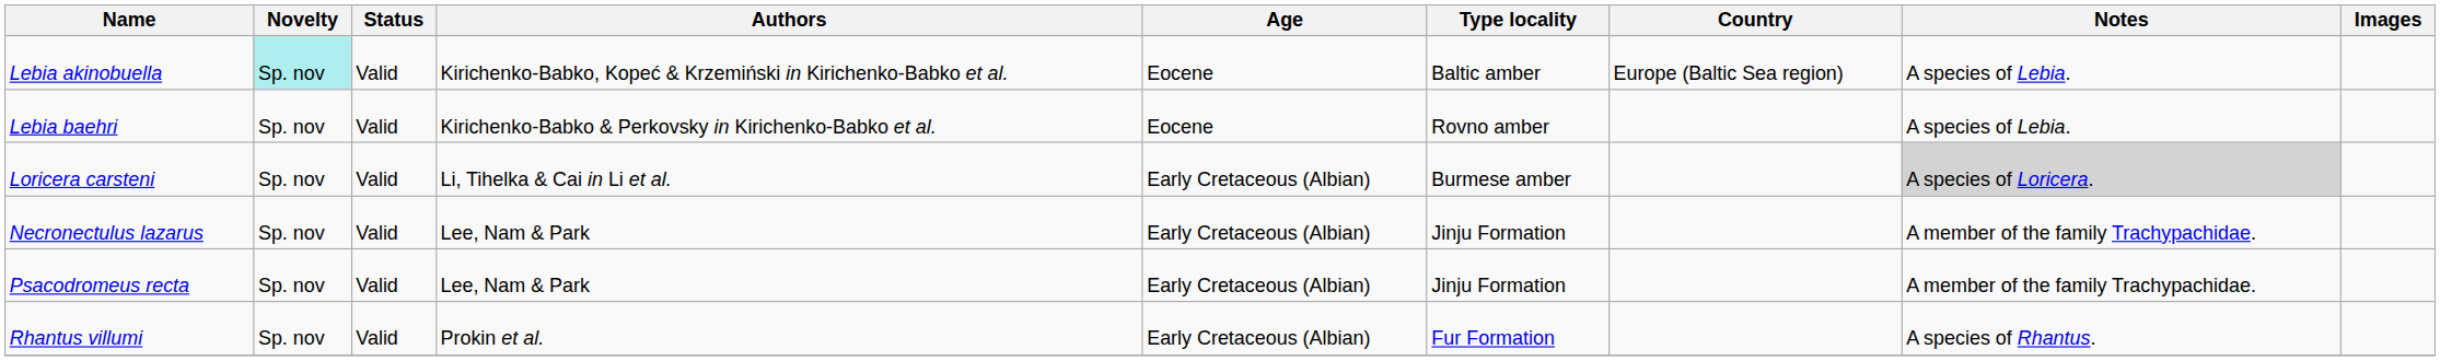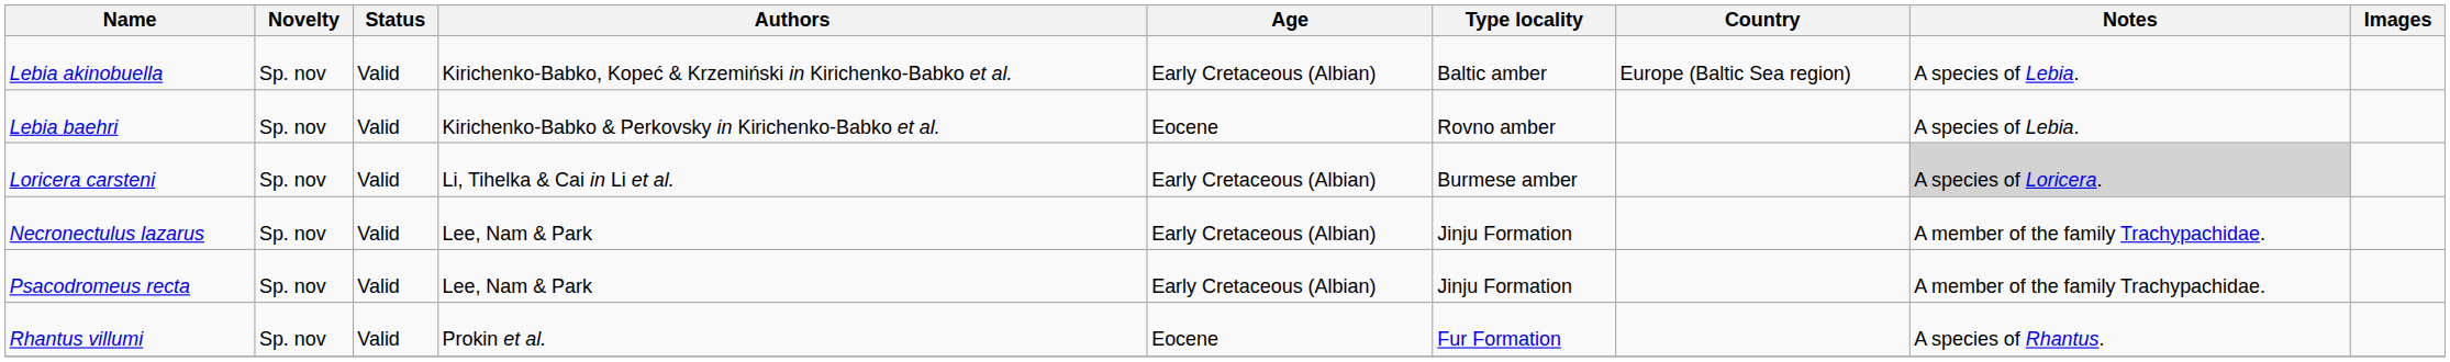 <table class="wikitable sortable" align="center" width="100%">
 <tr>
 <th>Name</th>
 <th>Novelty</th>
 <th>Status</th>
 <th>Authors</th>
 <th>Age</th>
 <th>Type locality</th>
 <th>Country</th>
 <th>Notes</th>
 <th>Images</th>
 </tr>
 <tr>
 <td><br><em><a href='#'>Lebia akinobuella</a></em></td>
-<td style="background: paleturquoise;"><br>Sp. nov</td>
+<td><br>Sp. nov</td>
 <td><br>Valid</td>
 <td><br>Kirichenko-Babko, Kopeć & Krzemiński <em>in</em> Kirichenko-Babko <em>et al.</em></td>
-<td><br>Eocene</td>
+<td><br>Early Cretaceous (Albian)</td>
 <td><br>Baltic amber</td>
 <td><br>Europe (Baltic Sea region)</td>
 <td><br>A species of <em><a href='#'>Lebia</a></em>.</td>
 <td></td>
 </tr>
 <tr>
 <td><br><em><a href='#'>Lebia baehri</a></em></td>
 <td><br>Sp. nov</td>
 <td><br>Valid</td>
 <td><br>Kirichenko-Babko & Perkovsky <em>in</em> Kirichenko-Babko <em>et al.</em></td>
 <td><br>Eocene</td>
 <td><br>Rovno amber</td>
 <td><br></td>
 <td><br>A species of <em>Lebia</em>.</td>
 <td></td>
 </tr>
 <tr>
 <td><br><em><a href='#'>Loricera carsteni</a></em></td>
 <td><br>Sp. nov</td>
 <td><br>Valid</td>
 <td><br>Li, Tihelka & Cai <em>in</em> Li <em>et al.</em></td>
 <td><br>Early Cretaceous (Albian)</td>
 <td><br>Burmese amber</td>
 <td><br></td>
 <td style="background: lightgrey;"><br>A species of <em><a href='#'>Loricera</a></em>.</td>
 <td></td>
 </tr>
 <tr>
 <td><br><em><a href='#'>Necronectulus lazarus</a></em></td>
 <td><br>Sp. nov</td>
 <td><br>Valid</td>
 <td><br>Lee, Nam & Park</td>
 <td><br>Early Cretaceous (Albian)</td>
 <td><br>Jinju Formation</td>
 <td><br></td>
 <td><br>A member of the family <a href='#'>Trachypachidae</a>.</td>
 <td></td>
 </tr>
 <tr>
 <td><br><em><a href='#'>Psacodromeus recta</a></em></td>
 <td><br>Sp. nov</td>
 <td><br>Valid</td>
 <td><br>Lee, Nam & Park</td>
 <td><br>Early Cretaceous (Albian)</td>
 <td><br>Jinju Formation</td>
 <td><br></td>
 <td><br>A member of the family Trachypachidae.</td>
 <td></td>
 </tr>
 <tr>
 <td><br><em><a href='#'>Rhantus villumi</a></em></td>
 <td><br>Sp. nov</td>
 <td><br>Valid</td>
 <td><br>Prokin <em>et al.</em></td>
-<td><br>Early Cretaceous (Albian)</td>
+<td><br>Eocene</td>
 <td><br><a href='#'>Fur Formation</a></td>
 <td><br></td>
 <td><br>A species of <em><a href='#'>Rhantus</a></em>.</td>
 <td></td>
 </tr>
 <tr>
 </tr>
 </table>
